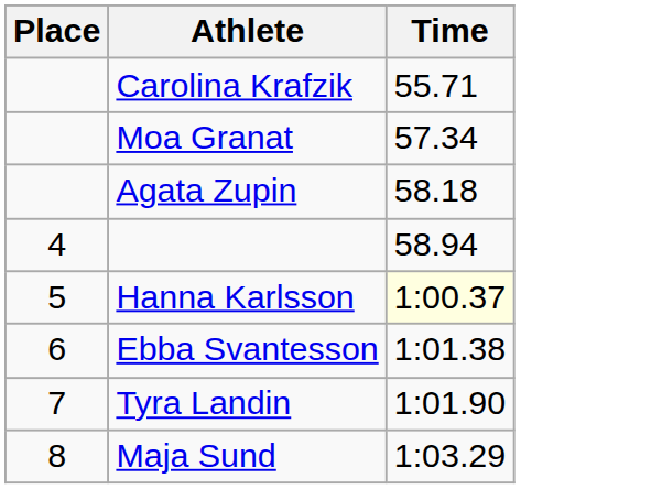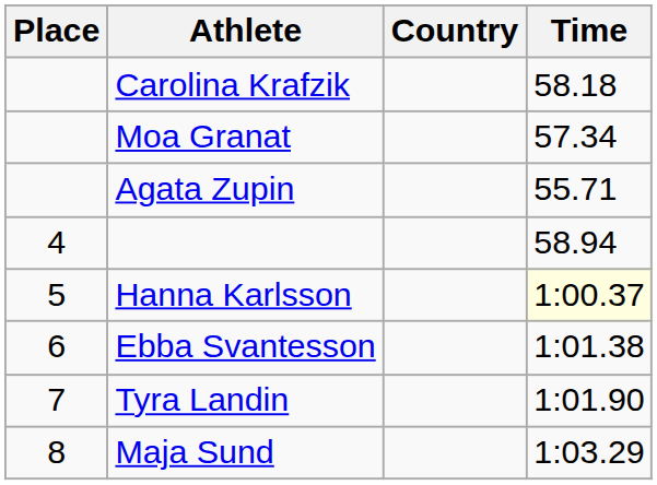 <table class="wikitable">
 <tr>
 <th>Place</th>
 <th>Athlete</th>
+<th>Country</th>
 <th>Time</th>
 </tr>
 <tr>
 <td align=center></td>
 <td><a href='#'>Carolina Krafzik</a></td>
-<td>55.71</td>
+<td></td>
+<td>58.18</td>
 </tr>
 <tr>
 <td align=center></td>
 <td><a href='#'>Moa Granat</a></td>
+<td></td>
 <td>57.34</td>
 </tr>
 <tr>
 <td align=center></td>
 <td><a href='#'>Agata Zupin</a></td>
-<td>58.18</td>
+<td></td>
+<td>55.71</td>
 </tr>
 <tr>
 <td align=center>4</td>
+<td></td>
 <td></td>
 <td>58.94</td>
 </tr>
 <tr>
 <td align=center>5</td>
 <td><a href='#'>Hanna Karlsson</a></td>
+<td></td>
 <td style="background: lightyellow;">1:00.37</td>
 </tr>
 <tr>
 <td align=center>6</td>
 <td><a href='#'>Ebba Svantesson</a></td>
+<td></td>
 <td>1:01.38</td>
 </tr>
 <tr>
 <td align=center>7</td>
 <td><a href='#'>Tyra Landin</a></td>
+<td></td>
 <td>1:01.90</td>
 </tr>
 <tr>
 <td align=center>8</td>
 <td><a href='#'>Maja Sund</a></td>
+<td></td>
 <td>1:03.29</td>
 </tr>
 </table>
